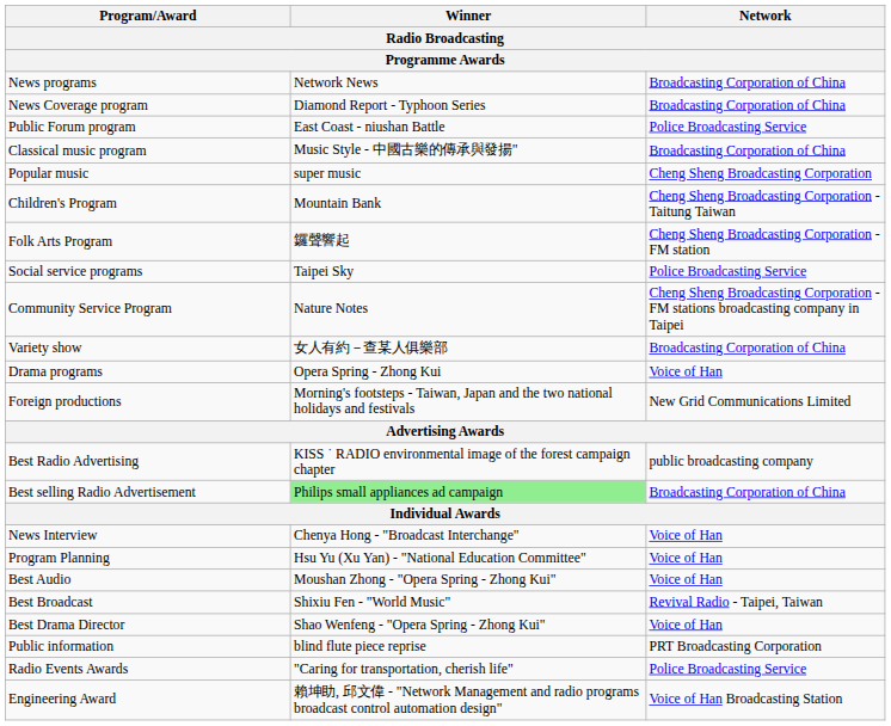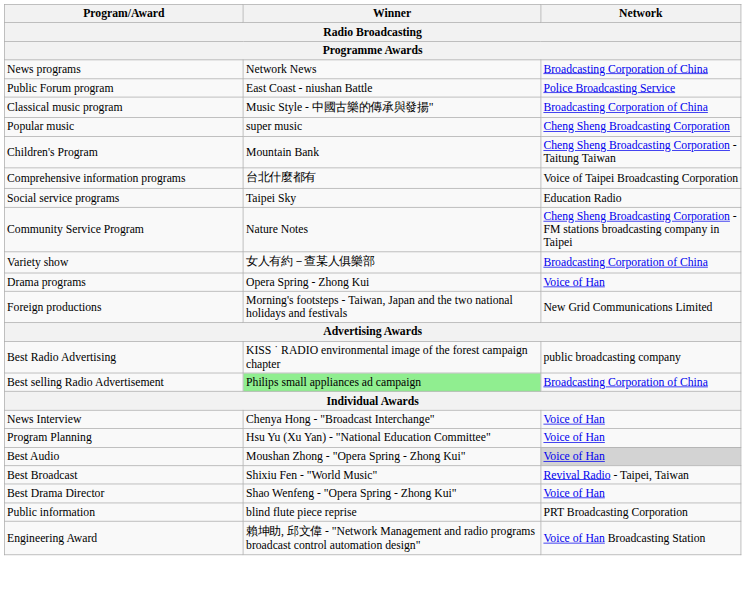 <table class="wikitable">
 <tr>
 <th style="width:240pt;">Program/Award</th>
 <th style="width:300pt;">Winner</th>
 <th style="width:200pt;">Network</th>
 </tr>
 <tr>
 <th colspan=3 style="text-align:center" style="background:#99CCFF;">Radio Broadcasting</th>
 </tr>
 <tr>
 <th colspan=3 style="text-align:center" style="background:LightSteelBlue;">Programme Awards</th>
 </tr>
 <tr>
 <td>News programs</td>
 <td>Network News</td>
-<td><a href='#'>Broadcasting Corporation of China</a></td>
-</tr>
-<tr>
-<td>News Coverage program</td>
-<td>Diamond Report - Typhoon Series</td>
 <td><a href='#'>Broadcasting Corporation of China</a></td>
 </tr>
 <tr>
 <td>Public Forum program</td>
 <td>East Coast - niushan Battle</td>
 <td><a href='#'>Police Broadcasting Service</a></td>
 </tr>
 <tr>
 <td>Classical music program</td>
 <td>Music Style - 中國古樂的傳承與發揚"</td>
 <td><a href='#'>Broadcasting Corporation of China</a></td>
 </tr>
 <tr>
 <td>Popular music</td>
 <td>super music</td>
 <td><a href='#'>Cheng Sheng Broadcasting Corporation</a></td>
 </tr>
 <tr>
 <td>Children's Program</td>
 <td>Mountain Bank</td>
 <td><a href='#'>Cheng Sheng Broadcasting Corporation</a> - Taitung Taiwan</td>
 </tr>
 <tr>
-<td>Folk Arts Program</td>
-<td>鑼聲響起</td>
-<td><a href='#'>Cheng Sheng Broadcasting Corporation</a> - FM station</td>
+<td>Comprehensive information programs</td>
+<td>台北什麼都有</td>
+<td>Voice of Taipei Broadcasting Corporation</td>
 </tr>
 <tr>
 <td>Social service programs</td>
 <td>Taipei Sky</td>
-<td><a href='#'>Police Broadcasting Service</a></td>
+<td>Education Radio</td>
 </tr>
 <tr>
 <td>Community Service Program</td>
 <td>Nature Notes</td>
 <td><a href='#'>Cheng Sheng Broadcasting Corporation</a> - FM stations broadcasting company in Taipei</td>
 </tr>
 <tr>
 <td>Variety show</td>
 <td>女人有約－查某人俱樂部</td>
 <td><a href='#'>Broadcasting Corporation of China</a></td>
 </tr>
 <tr>
 <td>Drama programs</td>
 <td>Opera Spring - Zhong Kui</td>
 <td><a href='#'>Voice of Han</a></td>
 </tr>
 <tr>
 <td>Foreign productions</td>
 <td>Morning's footsteps - Taiwan, Japan and the two national holidays and festivals</td>
 <td>New Grid Communications Limited</td>
 </tr>
 <tr>
 <th colspan=3 style="text-align:center" style="background:LightSteelBlue;">Advertising Awards</th>
 </tr>
 <tr>
 <td>Best Radio Advertising</td>
 <td>KISS ˙ RADIO environmental image of the forest campaign chapter</td>
 <td>public broadcasting company</td>
 </tr>
 <tr>
 <td>Best selling Radio Advertisement</td>
 <td style="background: lightgreen;">Philips small appliances ad campaign</td>
 <td><a href='#'>Broadcasting Corporation of China</a></td>
 </tr>
 <tr>
 <th colspan=3 style="text-align:center" style="background:LightSteelBlue;">Individual Awards</th>
 </tr>
 <tr>
 <td>News Interview</td>
 <td>Chenya Hong - "Broadcast Interchange"</td>
 <td><a href='#'>Voice of Han</a></td>
 </tr>
 <tr>
 <td>Program Planning</td>
 <td>Hsu Yu (Xu Yan) - "National Education Committee"</td>
 <td><a href='#'>Voice of Han</a></td>
 </tr>
 <tr>
 <td>Best Audio</td>
 <td>Moushan Zhong - "Opera Spring - Zhong Kui"</td>
-<td><a href='#'>Voice of Han</a></td>
+<td style="background: lightgrey;"><a href='#'>Voice of Han</a></td>
 </tr>
 <tr>
 <td>Best Broadcast</td>
 <td>Shixiu Fen - "World Music"</td>
 <td><a href='#'>Revival Radio</a> - Taipei, Taiwan</td>
 </tr>
 <tr>
 <td>Best Drama Director</td>
 <td>Shao Wenfeng - "Opera Spring - Zhong Kui"</td>
 <td><a href='#'>Voice of Han</a></td>
 </tr>
 <tr>
 <td>Public information</td>
 <td>blind flute piece reprise</td>
 <td>PRT Broadcasting Corporation</td>
 </tr>
 <tr>
-<td>Radio Events Awards</td>
-<td>"Caring for transportation, cherish life"</td>
-<td><a href='#'>Police Broadcasting Service</a></td>
-</tr>
-<tr>
 <td>Engineering Award</td>
 <td>賴坤助, 邱文偉 -  "Network Management and radio programs broadcast control automation design"</td>
 <td><a href='#'>Voice of Han</a> Broadcasting Station</td>
 </tr>
 </table>
